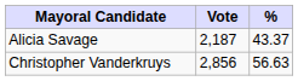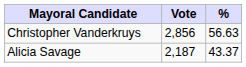 <table class="wikitable">
 <tr>
 <th style="background:#ddf; width:200px;">Mayoral Candidate </th>
 <th style="background:#ddf; width:50px;">Vote</th>
 <th style="background:#ddf; width:30px;">%</th>
 </tr>
 <tr>
+<td>Christopher Vanderkruys</td>
+<td>2,856</td>
+<td>56.63</td>
+</tr>
+<tr>
 <td>Alicia Savage</td>
 <td>2,187</td>
 <td>43.37</td>
 </tr>
-<tr>
-<td>Christopher Vanderkruys</td>
-<td>2,856</td>
-<td>56.63</td>
-</tr>
 </table>
